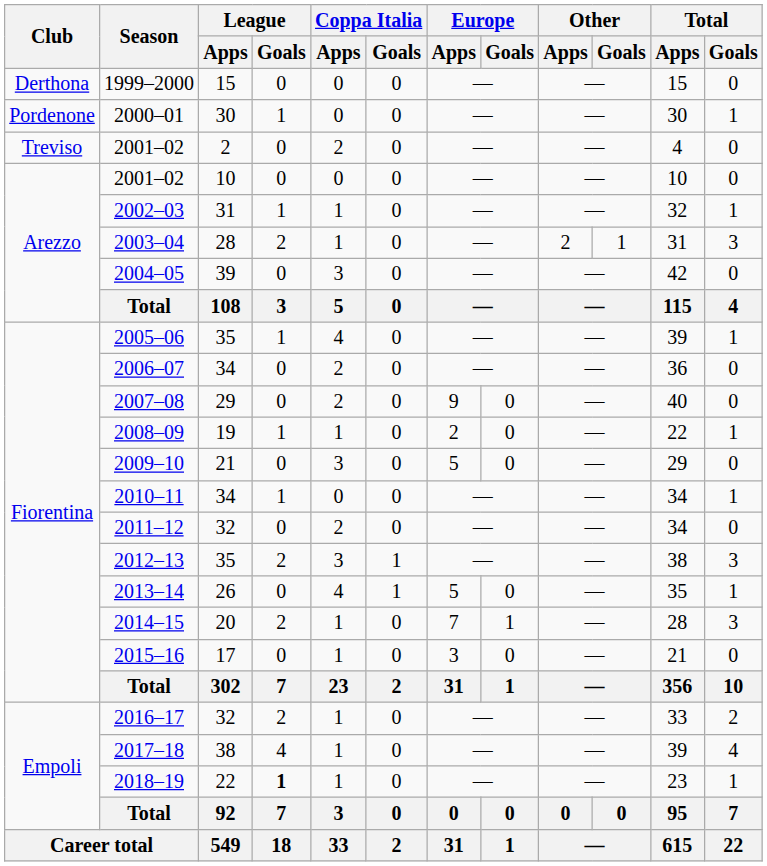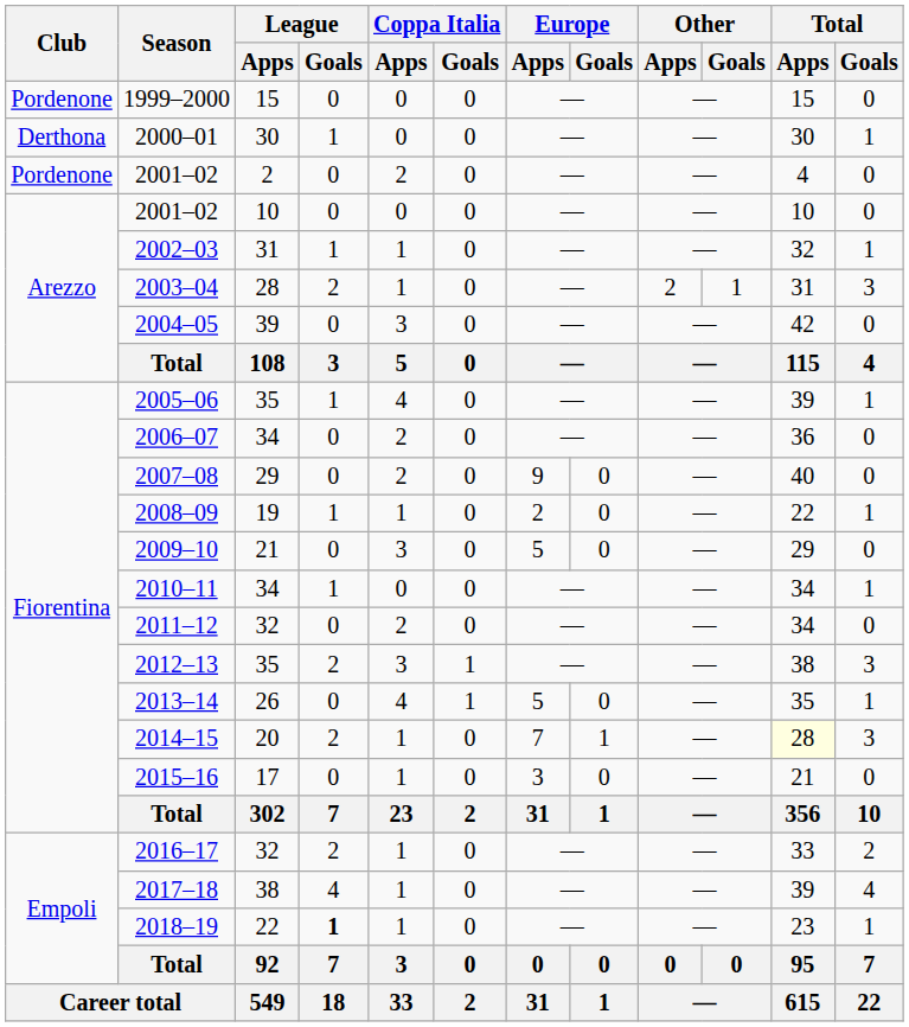 <table class="wikitable" style="text-align: center">
 <tr>
 <th rowspan="2">Club</th>
 <th rowspan="2">Season</th>
 <th colspan="2">League</th>
 <th colspan="2"><a href='#'>Coppa Italia</a></th>
 <th colspan="2"><a href='#'>Europe</a></th>
 <th colspan="2">Other</th>
 <th colspan="2">Total</th>
 </tr>
 <tr>
 <th>Apps</th>
 <th>Goals</th>
 <th>Apps</th>
 <th>Goals</th>
 <th>Apps</th>
 <th>Goals</th>
 <th>Apps</th>
 <th>Goals</th>
 <th>Apps</th>
 <th>Goals</th>
 </tr>
 <tr>
-<td><a href='#'>Derthona</a></td>
+<td><a href='#'>Pordenone</a></td>
 <td>1999–2000</td>
 <td>15</td>
 <td>0</td>
 <td>0</td>
 <td>0</td>
 <td colspan="2">—</td>
 <td colspan="2">—</td>
 <td>15</td>
 <td>0</td>
 </tr>
 <tr>
-<td><a href='#'>Pordenone</a></td>
+<td><a href='#'>Derthona</a></td>
 <td>2000–01</td>
 <td>30</td>
 <td>1</td>
 <td>0</td>
 <td>0</td>
 <td colspan="2">—</td>
 <td colspan="2">—</td>
 <td>30</td>
 <td>1</td>
 </tr>
 <tr>
-<td><a href='#'>Treviso</a></td>
+<td><a href='#'>Pordenone</a></td>
 <td>2001–02</td>
 <td>2</td>
 <td>0</td>
 <td>2</td>
 <td>0</td>
 <td colspan="2">—</td>
 <td colspan="2">—</td>
 <td>4</td>
 <td>0</td>
 </tr>
 <tr>
 <td rowspan="5"><a href='#'>Arezzo</a></td>
 <td>2001–02</td>
 <td>10</td>
 <td>0</td>
 <td>0</td>
 <td>0</td>
 <td colspan="2">—</td>
 <td colspan="2">—</td>
 <td>10</td>
 <td>0</td>
 </tr>
 <tr>
 <td><a href='#'>2002–03</a></td>
 <td>31</td>
 <td>1</td>
 <td>1</td>
 <td>0</td>
 <td colspan="2">—</td>
 <td colspan="2">—</td>
 <td>32</td>
 <td>1</td>
 </tr>
 <tr>
 <td><a href='#'>2003–04</a></td>
 <td>28</td>
 <td>2</td>
 <td>1</td>
 <td>0</td>
 <td colspan="2">—</td>
 <td>2</td>
 <td>1</td>
 <td>31</td>
 <td>3</td>
 </tr>
 <tr>
 <td><a href='#'>2004–05</a></td>
 <td>39</td>
 <td>0</td>
 <td>3</td>
 <td>0</td>
 <td colspan="2">—</td>
 <td colspan="2">—</td>
 <td>42</td>
 <td>0</td>
 </tr>
 <tr>
 <th>Total</th>
 <th>108</th>
 <th>3</th>
 <th>5</th>
 <th>0</th>
 <th colspan="2">—</th>
 <th colspan="2">—</th>
 <th>115</th>
 <th>4</th>
 </tr>
 <tr>
 <td rowspan="12"><a href='#'>Fiorentina</a></td>
 <td><a href='#'>2005–06</a></td>
 <td>35</td>
 <td>1</td>
 <td>4</td>
 <td>0</td>
 <td colspan="2">—</td>
 <td colspan="2">—</td>
 <td>39</td>
 <td>1</td>
 </tr>
 <tr>
 <td><a href='#'>2006–07</a></td>
 <td>34</td>
 <td>0</td>
 <td>2</td>
 <td>0</td>
 <td colspan="2">—</td>
 <td colspan="2">—</td>
 <td>36</td>
 <td>0</td>
 </tr>
 <tr>
 <td><a href='#'>2007–08</a></td>
 <td>29</td>
 <td>0</td>
 <td>2</td>
 <td>0</td>
 <td>9</td>
 <td>0</td>
 <td colspan="2">—</td>
 <td>40</td>
 <td>0</td>
 </tr>
 <tr>
 <td><a href='#'>2008–09</a></td>
 <td>19</td>
 <td>1</td>
 <td>1</td>
 <td>0</td>
 <td>2</td>
 <td>0</td>
 <td colspan="2">—</td>
 <td>22</td>
 <td>1</td>
 </tr>
 <tr>
 <td><a href='#'>2009–10</a></td>
 <td>21</td>
 <td>0</td>
 <td>3</td>
 <td>0</td>
 <td>5</td>
 <td>0</td>
 <td colspan="2">—</td>
 <td>29</td>
 <td>0</td>
 </tr>
 <tr>
 <td><a href='#'>2010–11</a></td>
 <td>34</td>
 <td>1</td>
 <td>0</td>
 <td>0</td>
 <td colspan="2">—</td>
 <td colspan="2">—</td>
 <td>34</td>
 <td>1</td>
 </tr>
 <tr>
 <td><a href='#'>2011–12</a></td>
 <td>32</td>
 <td>0</td>
 <td>2</td>
 <td>0</td>
 <td colspan="2">—</td>
 <td colspan="2">—</td>
 <td>34</td>
 <td>0</td>
 </tr>
 <tr>
 <td><a href='#'>2012–13</a></td>
 <td>35</td>
 <td>2</td>
 <td>3</td>
 <td>1</td>
 <td colspan="2">—</td>
 <td colspan="2">—</td>
 <td>38</td>
 <td>3</td>
 </tr>
 <tr>
 <td><a href='#'>2013–14</a></td>
 <td>26</td>
 <td>0</td>
 <td>4</td>
 <td>1</td>
 <td>5</td>
 <td>0</td>
 <td colspan="2">—</td>
 <td>35</td>
 <td>1</td>
 </tr>
 <tr>
 <td><a href='#'>2014–15</a></td>
 <td>20</td>
 <td>2</td>
 <td>1</td>
 <td>0</td>
 <td>7</td>
 <td>1</td>
 <td colspan="2">—</td>
-<td>28</td>
+<td style="background: lightyellow;">28</td>
 <td>3</td>
 </tr>
 <tr>
 <td><a href='#'>2015–16</a></td>
 <td>17</td>
 <td>0</td>
 <td>1</td>
 <td>0</td>
 <td>3</td>
 <td>0</td>
 <td colspan="2">—</td>
 <td>21</td>
 <td>0</td>
 </tr>
 <tr>
 <th>Total</th>
 <th>302</th>
 <th>7</th>
 <th>23</th>
 <th>2</th>
 <th>31</th>
 <th>1</th>
 <th colspan="2">—</th>
 <th>356</th>
 <th>10</th>
 </tr>
 <tr>
 <td rowspan="4"><a href='#'>Empoli</a></td>
 <td><a href='#'>2016–17</a></td>
 <td>32</td>
 <td>2</td>
 <td>1</td>
 <td>0</td>
 <td colspan="2">—</td>
 <td colspan="2">—</td>
 <td>33</td>
 <td>2</td>
 </tr>
 <tr>
 <td><a href='#'>2017–18</a></td>
 <td>38</td>
 <td>4</td>
 <td>1</td>
 <td>0</td>
 <td colspan="2">—</td>
 <td colspan="2">—</td>
 <td>39</td>
 <td>4</td>
 </tr>
 <tr>
 <td><a href='#'>2018–19</a></td>
 <td>22</td>
 <td><strong>1</strong></td>
 <td>1</td>
 <td>0</td>
 <td colspan="2">—</td>
 <td colspan="2">—</td>
 <td>23</td>
 <td>1</td>
 </tr>
 <tr>
 <th>Total</th>
 <th>92</th>
 <th>7</th>
 <th>3</th>
 <th>0</th>
 <th>0</th>
 <th>0</th>
 <th>0</th>
 <th>0</th>
 <th>95</th>
 <th>7</th>
 </tr>
 <tr>
 <th colspan="2">Career total</th>
 <th>549</th>
 <th>18</th>
 <th>33</th>
 <th>2</th>
 <th>31</th>
 <th>1</th>
 <th colspan="2">—</th>
 <th>615</th>
 <th>22</th>
 </tr>
 </table>
